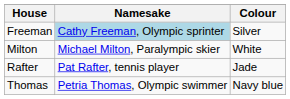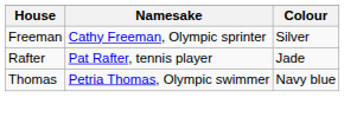 <table class="wikitable">
 <tr>
 </tr>
 <tr>
 <th>House</th>
 <th>Namesake</th>
 <th>Colour</th>
 </tr>
 <tr>
 <td>Freeman</td>
-<td style="background: lightblue;"><a href='#'>Cathy Freeman</a>, Olympic sprinter</td>
+<td><a href='#'>Cathy Freeman</a>, Olympic sprinter</td>
 <td> Silver</td>
-</tr>
-<tr>
-<td>Milton</td>
-<td><a href='#'>Michael Milton</a>, Paralympic skier</td>
-<td> White</td>
 </tr>
 <tr>
 <td>Rafter</td>
 <td><a href='#'>Pat Rafter</a>, tennis player</td>
 <td> Jade</td>
 </tr>
 <tr>
 <td>Thomas</td>
 <td><a href='#'>Petria Thomas</a>, Olympic swimmer</td>
 <td> Navy blue</td>
 </tr>
 </table>
